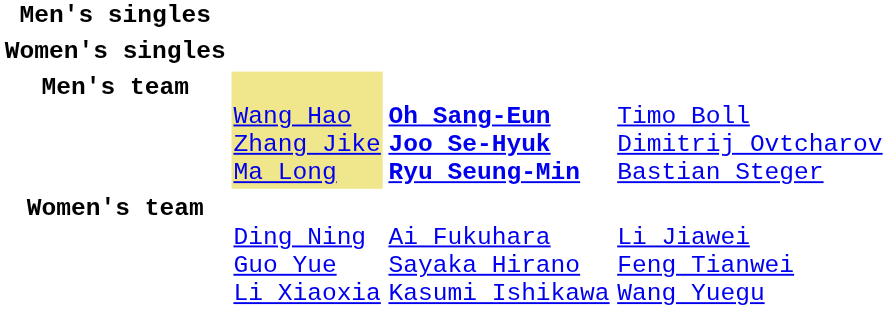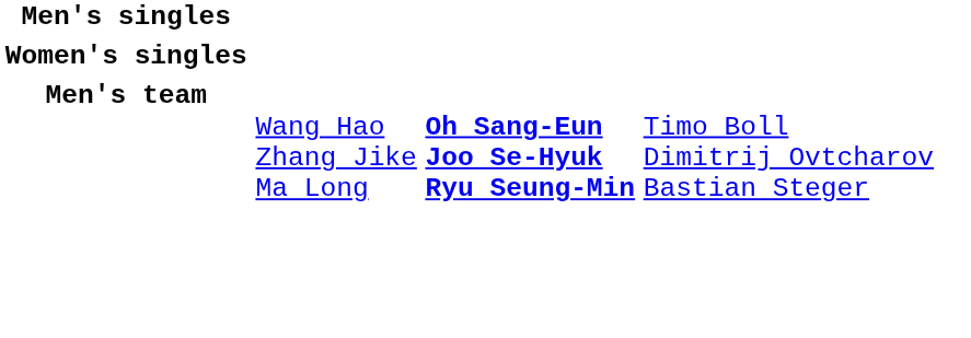 <table>
 <tr>
 <th scope="row">Men's singles <br></th>
 <td></td>
 <td></td>
 <td></td>
 </tr>
 <tr>
 <th scope="row">Women's singles <br></th>
 <td></td>
 <td></td>
 <td></td>
 </tr>
 <tr valign="top">
 <th scope="row">Men's team <br></th>
-<td style="background: khaki;"><br><a href='#'>Wang Hao</a><br><a href='#'>Zhang Jike</a><br><a href='#'>Ma Long</a></td>
+<td><br><a href='#'>Wang Hao</a><br><a href='#'>Zhang Jike</a><br><a href='#'>Ma Long</a></td>
 <td><strong><br><a href='#'>Oh Sang-Eun</a><br><a href='#'>Joo Se-Hyuk</a><br><a href='#'>Ryu Seung-Min</a></strong></td>
 <td><br><a href='#'>Timo Boll</a><br><a href='#'>Dimitrij Ovtcharov</a><br><a href='#'>Bastian Steger</a></td>
 </tr>
-<tr valign="top">
-<th scope="row">Women's team <br></th>
-<td><br><a href='#'>Ding Ning</a><br><a href='#'>Guo Yue</a><br><a href='#'>Li Xiaoxia</a></td>
-<td><br><a href='#'>Ai Fukuhara</a><br><a href='#'>Sayaka Hirano</a><br><a href='#'>Kasumi Ishikawa</a></td>
-<td><br><a href='#'>Li Jiawei</a><br><a href='#'>Feng Tianwei</a><br><a href='#'>Wang Yuegu</a></td>
-</tr>
 </table>
